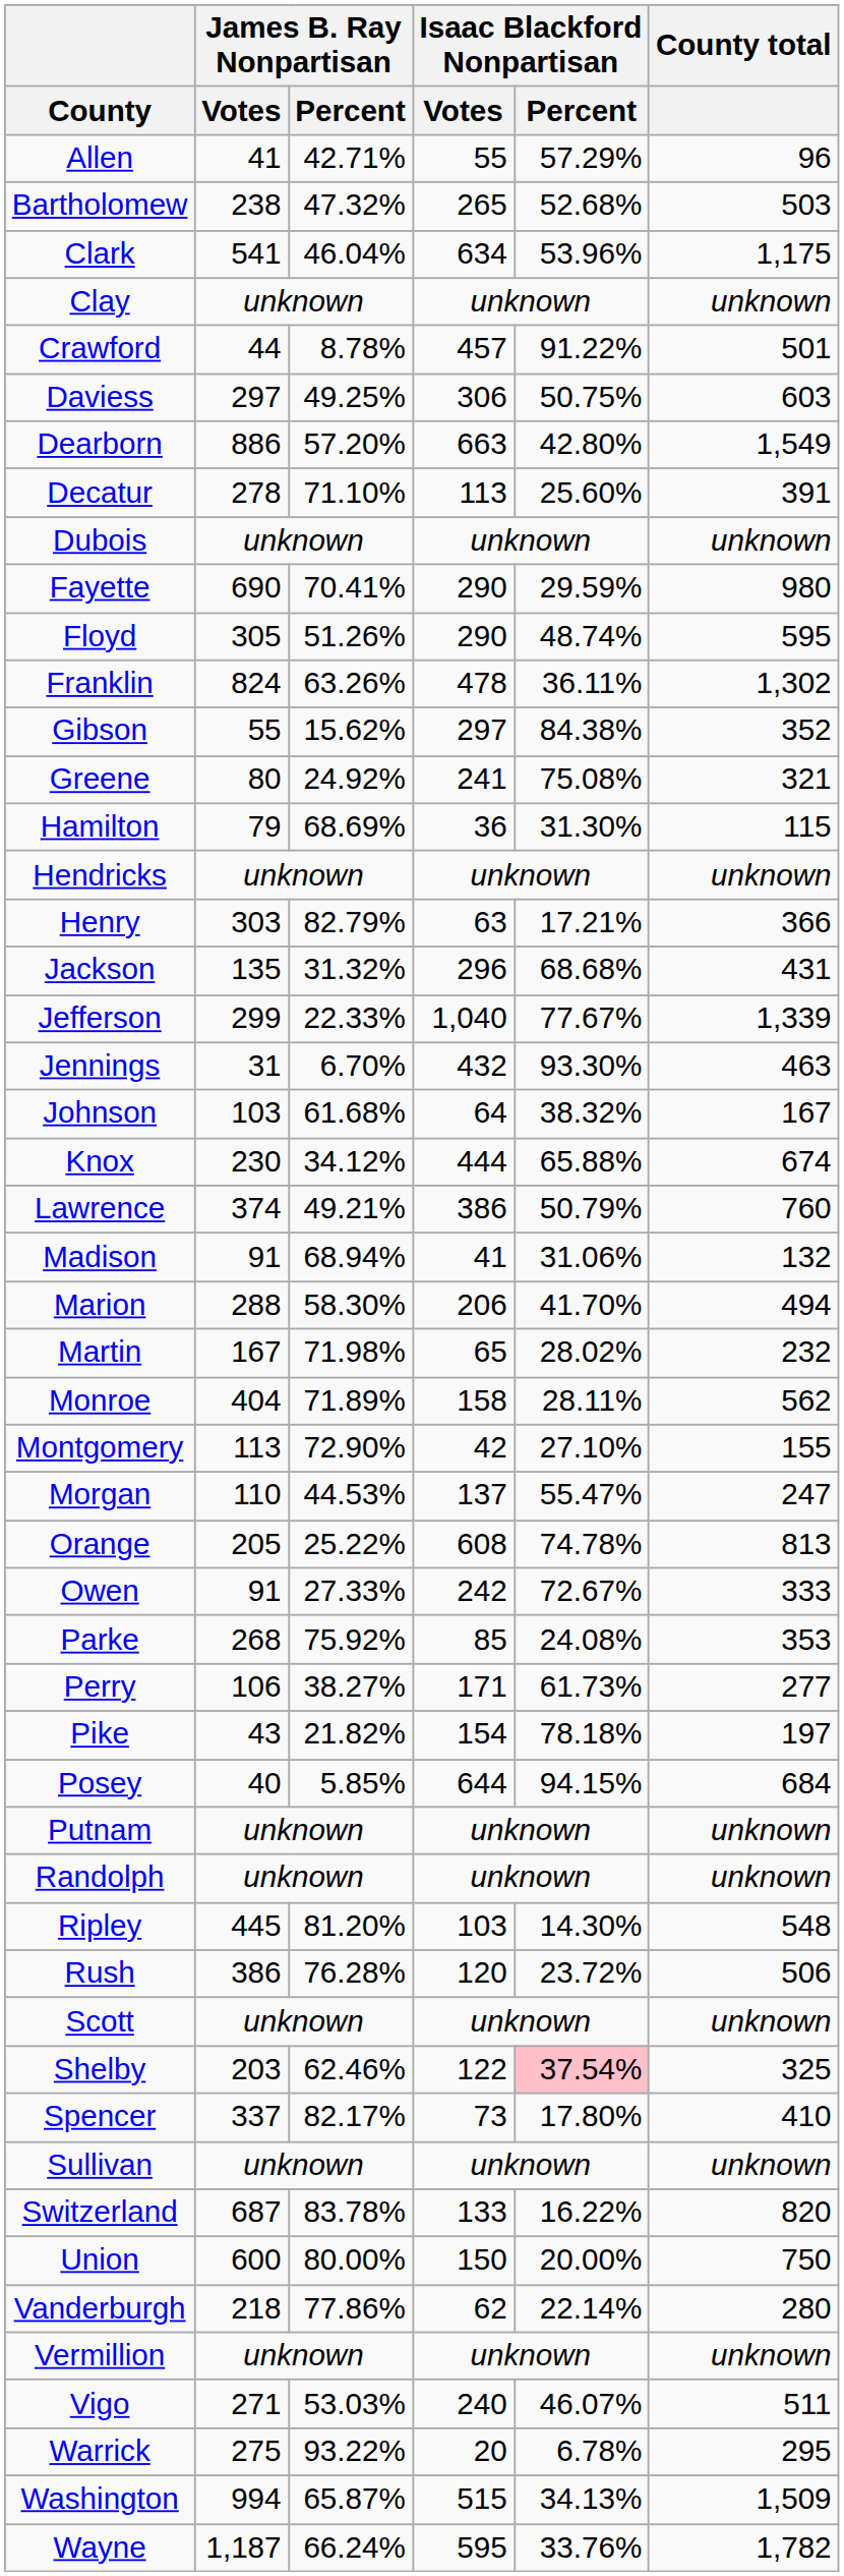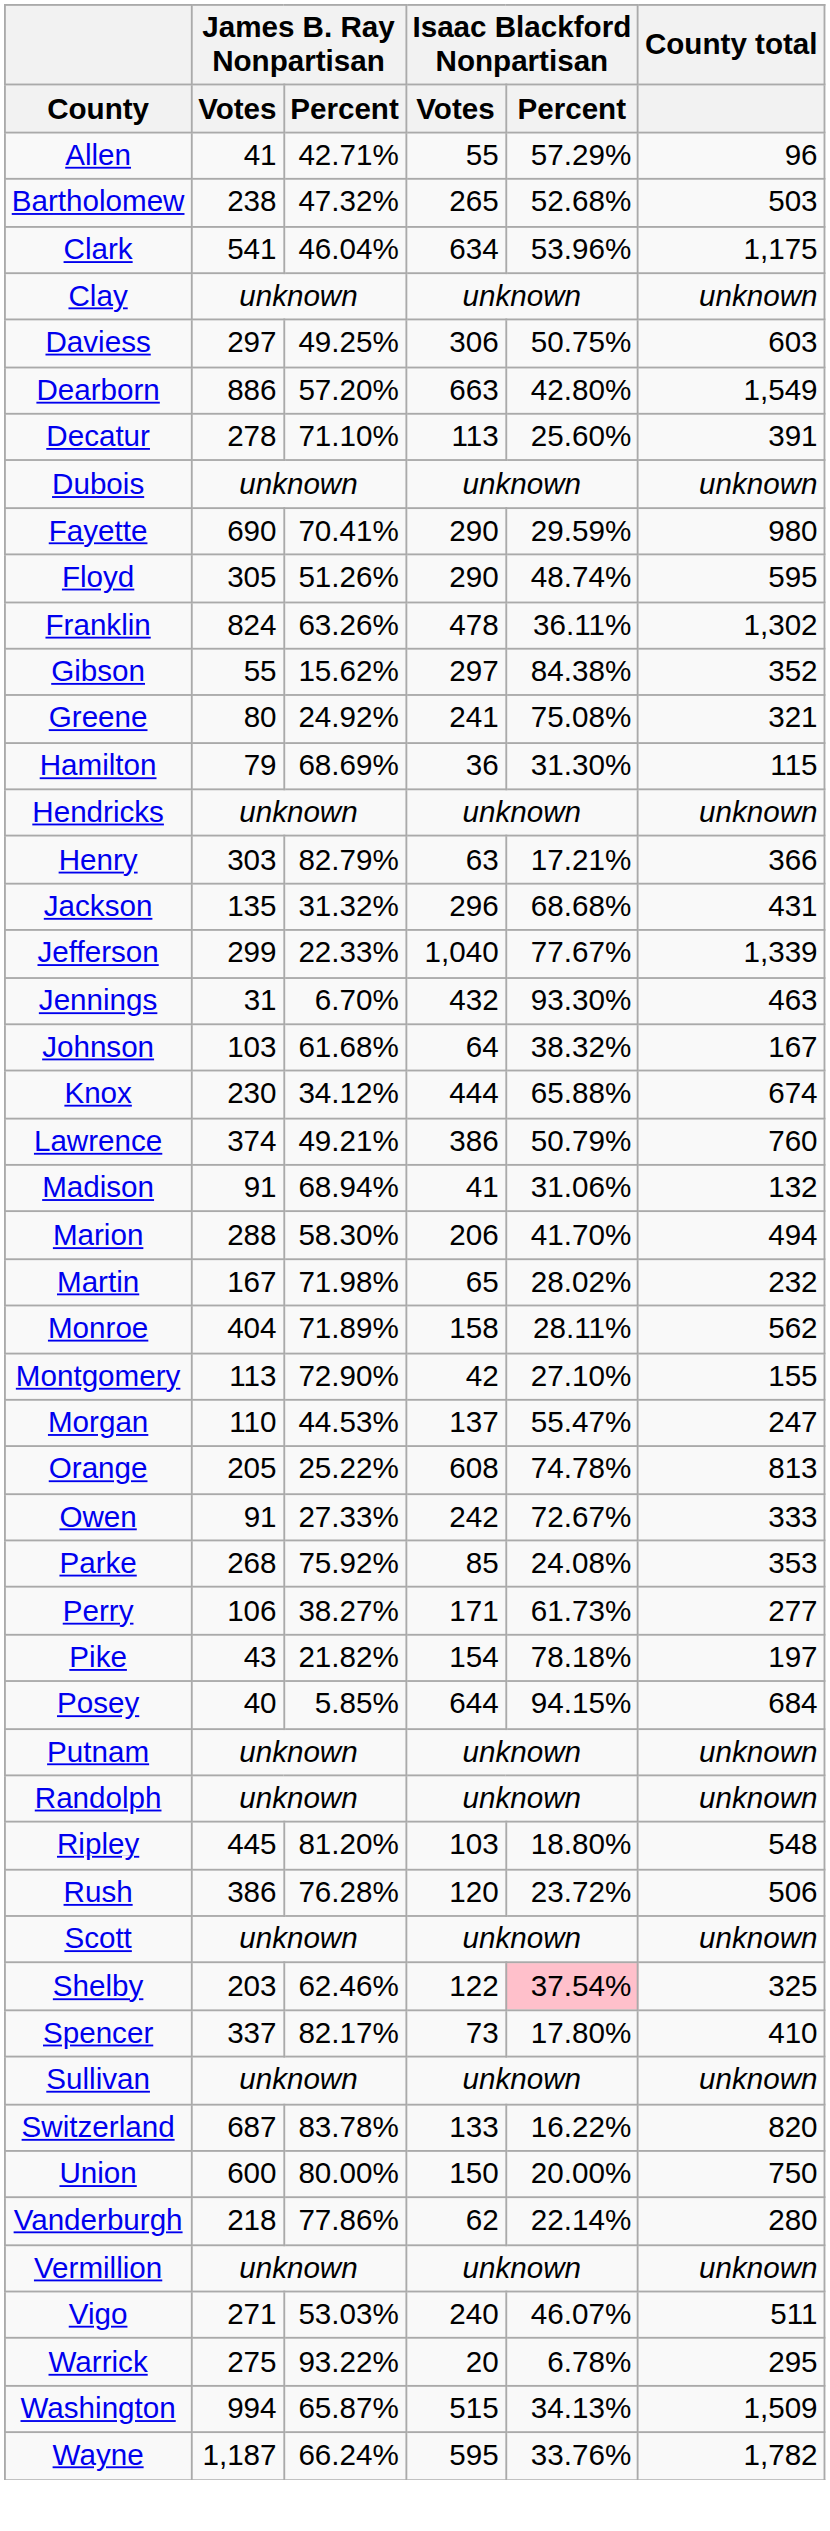 <table class="wikitable sortable" style="text-align:right">
 <tr>
 <th></th>
 <th align=center colspan=2>James B. Ray<br>Nonpartisan</th>
 <th align=center colspan=2>Isaac Blackford<br>Nonpartisan</th>
 <th align=center>County total</th>
 </tr>
 <tr>
 <th align=center>County</th>
 <th align=center>Votes</th>
 <th align=center>Percent</th>
 <th align=center>Votes</th>
 <th align=center>Percent</th>
 <th></th>
 </tr>
 <tr>
 <td align=center><a href='#'>Allen</a></td>
 <td align=right>41</td>
 <td align=right>42.71%</td>
 <td align=right>55</td>
 <td align=right>57.29%</td>
 <td align=right>96</td>
 </tr>
 <tr>
 <td align=center><a href='#'>Bartholomew</a></td>
 <td align=right>238</td>
 <td align=right>47.32%</td>
 <td align=right>265</td>
 <td align=right>52.68%</td>
 <td align=right>503</td>
 </tr>
 <tr>
 <td align=center><a href='#'>Clark</a></td>
 <td align=right>541</td>
 <td align=right>46.04%</td>
 <td align=right>634</td>
 <td align=right>53.96%</td>
 <td align=right>1,175</td>
 </tr>
 <tr>
 <td align=center><a href='#'>Clay</a></td>
 <td align=center colspan=2><em>unknown</em></td>
 <td align=center colspan=2><em>unknown</em></td>
 <td align=right><em>unknown</em></td>
-</tr>
-<tr>
-<td align=center><a href='#'>Crawford</a></td>
-<td align=right>44</td>
-<td align=right>8.78%</td>
-<td align=right>457</td>
-<td align=right>91.22%</td>
-<td align=right>501</td>
 </tr>
 <tr>
 <td align=center><a href='#'>Daviess</a></td>
 <td align=right>297</td>
 <td align=right>49.25%</td>
 <td align=right>306</td>
 <td align=right>50.75%</td>
 <td align=right>603</td>
 </tr>
 <tr>
 <td align=center><a href='#'>Dearborn</a></td>
 <td align=right>886</td>
 <td align=right>57.20%</td>
 <td align=right>663</td>
 <td align=right>42.80%</td>
 <td align=right>1,549</td>
 </tr>
 <tr>
 <td align=center><a href='#'>Decatur</a></td>
 <td align=right>278</td>
 <td align=right>71.10%</td>
 <td align=right>113</td>
 <td align=right>25.60%</td>
 <td align=right>391</td>
 </tr>
 <tr>
 <td align=center><a href='#'>Dubois</a></td>
 <td align=center colspan=2><em>unknown</em></td>
 <td align=center colspan=2><em>unknown</em></td>
 <td align=right><em>unknown</em></td>
 </tr>
 <tr>
 <td align=center><a href='#'>Fayette</a></td>
 <td align=right>690</td>
 <td align=right>70.41%</td>
 <td align=right>290</td>
 <td align=right>29.59%</td>
 <td align=right>980</td>
 </tr>
 <tr>
 <td align=center><a href='#'>Floyd</a></td>
 <td align=right>305</td>
 <td align=right>51.26%</td>
 <td align=right>290</td>
 <td align=right>48.74%</td>
 <td align=right>595</td>
 </tr>
 <tr>
 <td align=center><a href='#'>Franklin</a></td>
 <td align=right>824</td>
 <td align=right>63.26%</td>
 <td align=right>478</td>
 <td align=right>36.11%</td>
 <td align=right>1,302</td>
 </tr>
 <tr>
 <td align=center><a href='#'>Gibson</a></td>
 <td align=right>55</td>
 <td align=right>15.62%</td>
 <td align=right>297</td>
 <td align=right>84.38%</td>
 <td align=right>352</td>
 </tr>
 <tr>
 <td align=center><a href='#'>Greene</a></td>
 <td align=right>80</td>
 <td align=right>24.92%</td>
 <td align=right>241</td>
 <td align=right>75.08%</td>
 <td align=right>321</td>
 </tr>
 <tr>
 <td align=center><a href='#'>Hamilton</a></td>
 <td align=right>79</td>
 <td align=right>68.69%</td>
 <td align=right>36</td>
 <td align=right>31.30%</td>
 <td align=right>115</td>
 </tr>
 <tr>
 <td align=center><a href='#'>Hendricks</a></td>
 <td align=center colspan=2><em>unknown</em></td>
 <td align=center colspan=2><em>unknown</em></td>
 <td align=right><em>unknown</em></td>
 </tr>
 <tr>
 <td align=center><a href='#'>Henry</a></td>
 <td align=right>303</td>
 <td align=right>82.79%</td>
 <td align=right>63</td>
 <td align=right>17.21%</td>
 <td align=right>366</td>
 </tr>
 <tr>
 <td align=center><a href='#'>Jackson</a></td>
 <td align=right>135</td>
 <td align=right>31.32%</td>
 <td align=right>296</td>
 <td align=right>68.68%</td>
 <td align=right>431</td>
 </tr>
 <tr>
 <td align=center><a href='#'>Jefferson</a></td>
 <td align=right>299</td>
 <td align=right>22.33%</td>
 <td align=right>1,040</td>
 <td align=right>77.67%</td>
 <td align=right>1,339</td>
 </tr>
 <tr>
 <td align=center><a href='#'>Jennings</a></td>
 <td align=right>31</td>
 <td align=right>6.70%</td>
 <td align=right>432</td>
 <td align=right>93.30%</td>
 <td align=right>463</td>
 </tr>
 <tr>
 <td align=center><a href='#'>Johnson</a></td>
 <td align=right>103</td>
 <td align=right>61.68%</td>
 <td align=right>64</td>
 <td align=right>38.32%</td>
 <td align=right>167</td>
 </tr>
 <tr>
 <td align=center><a href='#'>Knox</a></td>
 <td align=right>230</td>
 <td align=right>34.12%</td>
 <td align=right>444</td>
 <td align=right>65.88%</td>
 <td align=right>674</td>
 </tr>
 <tr>
 <td align=center><a href='#'>Lawrence</a></td>
 <td align=right>374</td>
 <td align=right>49.21%</td>
 <td align=right>386</td>
 <td align=right>50.79%</td>
 <td align=right>760</td>
 </tr>
 <tr>
 <td align=center><a href='#'>Madison</a></td>
 <td align=right>91</td>
 <td align=right>68.94%</td>
 <td align=right>41</td>
 <td align=right>31.06%</td>
 <td align=right>132</td>
 </tr>
 <tr>
 <td align=center><a href='#'>Marion</a></td>
 <td align=right>288</td>
 <td align=right>58.30%</td>
 <td align=right>206</td>
 <td align=right>41.70%</td>
 <td align=right>494</td>
 </tr>
 <tr>
 <td align=center><a href='#'>Martin</a></td>
 <td align=right>167</td>
 <td align=right>71.98%</td>
 <td align=right>65</td>
 <td align=right>28.02%</td>
 <td align=right>232</td>
 </tr>
 <tr>
 <td align=center><a href='#'>Monroe</a></td>
 <td align=right>404</td>
 <td align=right>71.89%</td>
 <td align=right>158</td>
 <td align=right>28.11%</td>
 <td align=right>562</td>
 </tr>
 <tr>
 <td align=center><a href='#'>Montgomery</a></td>
 <td align=right>113</td>
 <td align=right>72.90%</td>
 <td align=right>42</td>
 <td align=right>27.10%</td>
 <td align=right>155</td>
 </tr>
 <tr>
 <td align=center><a href='#'>Morgan</a></td>
 <td align=right>110</td>
 <td align=right>44.53%</td>
 <td align=right>137</td>
 <td align=right>55.47%</td>
 <td align=right>247</td>
 </tr>
 <tr>
 <td align=center><a href='#'>Orange</a></td>
 <td align=right>205</td>
 <td align=right>25.22%</td>
 <td align=right>608</td>
 <td align=right>74.78%</td>
 <td align=right>813</td>
 </tr>
 <tr>
 <td align=center><a href='#'>Owen</a></td>
 <td align=right>91</td>
 <td align=right>27.33%</td>
 <td align=right>242</td>
 <td align=right>72.67%</td>
 <td align=right>333</td>
 </tr>
 <tr>
 <td align=center><a href='#'>Parke</a></td>
 <td align=right>268</td>
 <td align=right>75.92%</td>
 <td align=right>85</td>
 <td align=right>24.08%</td>
 <td align=right>353</td>
 </tr>
 <tr>
 <td align=center><a href='#'>Perry</a></td>
 <td align=right>106</td>
 <td align=right>38.27%</td>
 <td align=right>171</td>
 <td align=right>61.73%</td>
 <td align=right>277</td>
 </tr>
 <tr>
 <td align=center><a href='#'>Pike</a></td>
 <td align=right>43</td>
 <td align=right>21.82%</td>
 <td align=right>154</td>
 <td align=right>78.18%</td>
 <td align=right>197</td>
 </tr>
 <tr>
 <td align=center><a href='#'>Posey</a></td>
 <td align=right>40</td>
 <td align=right>5.85%</td>
 <td align=right>644</td>
 <td align=right>94.15%</td>
 <td align=right>684</td>
 </tr>
 <tr>
 <td align=center><a href='#'>Putnam</a></td>
 <td align=center colspan=2><em>unknown</em></td>
 <td align=center colspan=2><em>unknown</em></td>
 <td align=right><em>unknown</em></td>
 </tr>
 <tr>
 <td align=center><a href='#'>Randolph</a></td>
 <td align=center colspan=2><em>unknown</em></td>
 <td align=center colspan=2><em>unknown</em></td>
 <td align=right><em>unknown</em></td>
 </tr>
 <tr>
 <td align=center><a href='#'>Ripley</a></td>
 <td align=right>445</td>
 <td align=right>81.20%</td>
 <td align=right>103</td>
-<td align=right>14.30%</td>
+<td align=right>18.80%</td>
 <td align=right>548</td>
 </tr>
 <tr>
 <td align=center><a href='#'>Rush</a></td>
 <td align=right>386</td>
 <td align=right>76.28%</td>
 <td align=right>120</td>
 <td align=right>23.72%</td>
 <td align=right>506</td>
 </tr>
 <tr>
 <td align=center><a href='#'>Scott</a></td>
 <td align=center colspan=2><em>unknown</em></td>
 <td align=center colspan=2><em>unknown</em></td>
 <td align=right><em>unknown</em></td>
 </tr>
 <tr>
 <td align=center><a href='#'>Shelby</a></td>
 <td align=right>203</td>
 <td align=right>62.46%</td>
 <td align=right>122</td>
 <td align=right style="background: pink;">37.54%</td>
 <td align=right>325</td>
 </tr>
 <tr>
 <td align=center><a href='#'>Spencer</a></td>
 <td align=right>337</td>
 <td align=right>82.17%</td>
 <td align=right>73</td>
 <td align=right>17.80%</td>
 <td align=right>410</td>
 </tr>
 <tr>
 <td align=center><a href='#'>Sullivan</a></td>
 <td align=center colspan=2><em>unknown</em></td>
 <td align=center colspan=2><em>unknown</em></td>
 <td align=right><em>unknown</em></td>
 </tr>
 <tr>
 <td align=center><a href='#'>Switzerland</a></td>
 <td align=right>687</td>
 <td align=right>83.78%</td>
 <td align=right>133</td>
 <td align=right>16.22%</td>
 <td align=right>820</td>
 </tr>
 <tr>
 <td align=center><a href='#'>Union</a></td>
 <td align=right>600</td>
 <td align=right>80.00%</td>
 <td align=right>150</td>
 <td align=right>20.00%</td>
 <td align=right>750</td>
 </tr>
 <tr>
 <td align=center><a href='#'>Vanderburgh</a></td>
 <td align=right>218</td>
 <td align=right>77.86%</td>
 <td align=right>62</td>
 <td align=right>22.14%</td>
 <td align=right>280</td>
 </tr>
 <tr>
 <td align=center><a href='#'>Vermillion</a></td>
 <td align=center colspan=2><em>unknown</em></td>
 <td align=center colspan=2><em>unknown</em></td>
 <td align=right><em>unknown</em></td>
 </tr>
 <tr>
 <td align=center><a href='#'>Vigo</a></td>
 <td align=right>271</td>
 <td align=right>53.03%</td>
 <td align=right>240</td>
 <td align=right>46.07%</td>
 <td align=right>511</td>
 </tr>
 <tr>
 <td align=center><a href='#'>Warrick</a></td>
 <td align=right>275</td>
 <td align=right>93.22%</td>
 <td align=right>20</td>
 <td align=right>6.78%</td>
 <td align=right>295</td>
 </tr>
 <tr>
 <td align=center><a href='#'>Washington</a></td>
 <td align=right>994</td>
 <td align=right>65.87%</td>
 <td align=right>515</td>
 <td align=right>34.13%</td>
 <td align=right>1,509</td>
 </tr>
 <tr>
 <td align=center><a href='#'>Wayne</a></td>
 <td align=right>1,187</td>
 <td align=right>66.24%</td>
 <td align=right>595</td>
 <td align=right>33.76%</td>
 <td align=right>1,782</td>
 </tr>
 </table>
